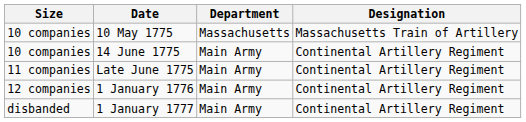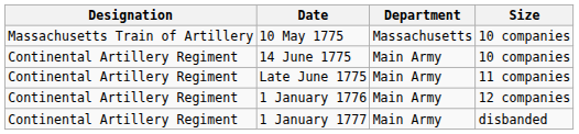 <table class="wikitable">
 <tr>
-<th>Size</th>
+<th>Designation</th>
 <th>Date</th>
 <th>Department</th>
-<th>Designation</th>
+<th>Size</th>
 </tr>
 <tr>
-<td>10 companies</td>
+<td>Massachusetts Train of Artillery</td>
 <td>10 May 1775</td>
 <td>Massachusetts</td>
-<td>Massachusetts Train of Artillery</td>
+<td>10 companies</td>
 </tr>
 <tr>
-<td>10 companies</td>
+<td>Continental Artillery Regiment</td>
 <td>14 June 1775</td>
 <td>Main Army</td>
-<td>Continental Artillery Regiment</td>
+<td>10 companies</td>
 </tr>
 <tr>
-<td>11 companies</td>
+<td>Continental Artillery Regiment</td>
 <td>Late June 1775</td>
 <td>Main Army</td>
-<td>Continental Artillery Regiment</td>
+<td>11 companies</td>
 </tr>
 <tr>
-<td>12 companies</td>
+<td>Continental Artillery Regiment</td>
 <td>1 January 1776</td>
 <td>Main Army</td>
-<td>Continental Artillery Regiment</td>
+<td>12 companies</td>
 </tr>
 <tr>
-<td>disbanded</td>
+<td>Continental Artillery Regiment</td>
 <td>1 January 1777</td>
 <td>Main Army</td>
-<td>Continental Artillery Regiment</td>
+<td>disbanded</td>
 </tr>
 </table>
